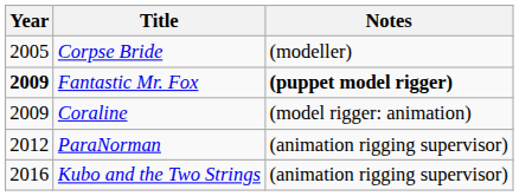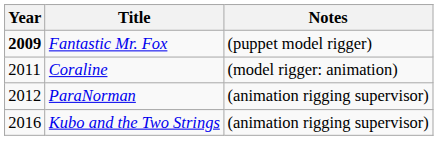 <table class="wikitable sortable" border="1">
 <tr>
 <th>Year</th>
 <th>Title</th>
 <th>Notes</th>
 </tr>
 <tr>
-<td>2005</td>
-<td><em><a href='#'>Corpse Bride</a></em></td>
-<td>(modeller)</td>
+<td><strong>2009</strong></td>
+<td><em><a href='#'>Fantastic Mr. Fox</a></em></td>
+<td>(puppet model rigger)</td>
 </tr>
 <tr>
-<td><strong>2009</strong></td>
-<td><em><a href='#'>Fantastic Mr. Fox</a></em></td>
-<td><strong>(puppet model rigger)</strong></td>
-</tr>
-<tr>
-<td>2009</td>
+<td>2011</td>
 <td><em><a href='#'>Coraline</a></em></td>
 <td>(model rigger: animation)</td>
 </tr>
 <tr>
 <td>2012</td>
 <td><em><a href='#'>ParaNorman</a></em></td>
 <td>(animation rigging supervisor)</td>
 </tr>
 <tr>
 <td>2016</td>
 <td><em><a href='#'>Kubo and the Two Strings</a></em></td>
 <td>(animation rigging supervisor)</td>
 </tr>
 </table>
